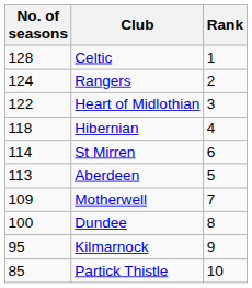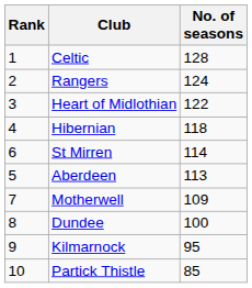 <table class="wikitable">
 <tr>
+<th>Rank</th>
+<th>Club</th>
 <th>No. of<br>seasons</th>
-<th>Club</th>
-<th>Rank</th>
 </tr>
 <tr>
+<td>1</td>
+<td><a href='#'>Celtic</a></td>
 <td>128</td>
-<td><a href='#'>Celtic</a></td>
-<td>1</td>
 </tr>
 <tr>
+<td>2</td>
+<td><a href='#'>Rangers</a></td>
 <td>124</td>
-<td><a href='#'>Rangers</a></td>
-<td>2</td>
 </tr>
 <tr>
+<td>3</td>
+<td><a href='#'>Heart of Midlothian</a></td>
 <td>122</td>
-<td><a href='#'>Heart of Midlothian</a></td>
-<td>3</td>
 </tr>
 <tr>
+<td>4</td>
+<td><a href='#'>Hibernian</a></td>
 <td>118</td>
-<td><a href='#'>Hibernian</a></td>
-<td>4</td>
 </tr>
 <tr>
+<td>6</td>
+<td><a href='#'>St Mirren</a></td>
 <td>114</td>
-<td><a href='#'>St Mirren</a></td>
-<td>6</td>
 </tr>
 <tr>
+<td>5</td>
+<td><a href='#'>Aberdeen</a></td>
 <td>113</td>
-<td><a href='#'>Aberdeen</a></td>
-<td>5</td>
 </tr>
 <tr>
+<td>7</td>
+<td><a href='#'>Motherwell</a></td>
 <td>109</td>
-<td><a href='#'>Motherwell</a></td>
-<td>7</td>
 </tr>
 <tr>
+<td>8</td>
+<td><a href='#'>Dundee</a></td>
 <td>100</td>
-<td><a href='#'>Dundee</a></td>
-<td>8</td>
 </tr>
 <tr>
+<td>9</td>
+<td><a href='#'>Kilmarnock</a></td>
 <td>95</td>
-<td><a href='#'>Kilmarnock</a></td>
-<td>9</td>
 </tr>
 <tr>
+<td>10</td>
+<td><a href='#'>Partick Thistle</a></td>
 <td>85</td>
-<td><a href='#'>Partick Thistle</a></td>
-<td>10</td>
 </tr>
 </table>
